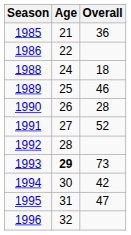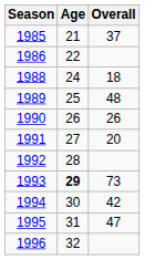 <table class="wikitable" style="text-align: center;">
 <tr>
 <th scope="col">Season</th>
 <th scope="col">Age</th>
 <th scope="col">Overall</th>
 </tr>
 <tr>
 <td><a href='#'>1985</a></td>
 <td>21</td>
-<td>36</td>
+<td>37</td>
 </tr>
 <tr>
 <td><a href='#'>1986</a></td>
 <td>22</td>
 <td></td>
 </tr>
 <tr>
 <td><a href='#'>1988</a></td>
 <td>24</td>
 <td>18</td>
 </tr>
 <tr>
 <td><a href='#'>1989</a></td>
 <td>25</td>
-<td>46</td>
+<td>48</td>
 </tr>
 <tr>
 <td><a href='#'>1990</a></td>
 <td>26</td>
-<td>28</td>
+<td>26</td>
 </tr>
 <tr>
 <td><a href='#'>1991</a></td>
 <td>27</td>
-<td>52</td>
+<td>20</td>
 </tr>
 <tr>
 <td><a href='#'>1992</a></td>
 <td>28</td>
 <td></td>
 </tr>
 <tr>
 <td><a href='#'>1993</a></td>
 <td><strong>29</strong></td>
 <td>73</td>
 </tr>
 <tr>
 <td><a href='#'>1994</a></td>
 <td>30</td>
 <td>42</td>
 </tr>
 <tr>
 <td><a href='#'>1995</a></td>
 <td>31</td>
 <td>47</td>
 </tr>
 <tr>
 <td><a href='#'>1996</a></td>
 <td>32</td>
 <td></td>
 </tr>
 </table>
